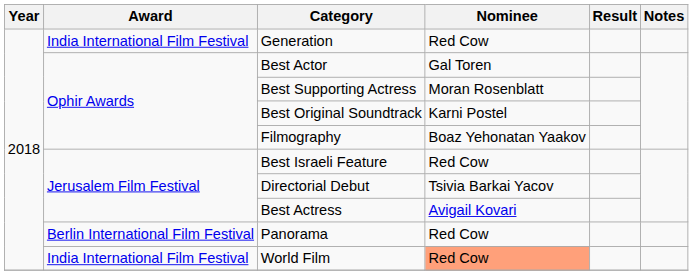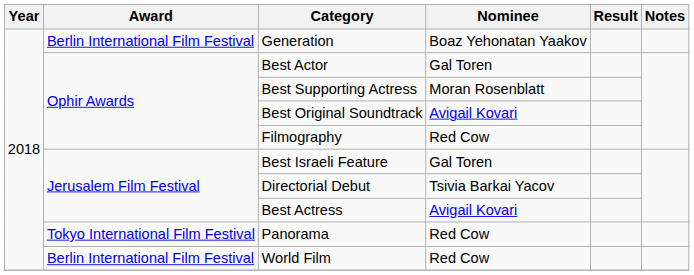 <table class="wikitable sortable" style="line-height:1.2">
 <tr>
 <th>Year</th>
 <th>Award</th>
 <th>Category</th>
 <th>Nominee</th>
 <th>Result</th>
 <th>Notes</th>
 </tr>
 <tr>
 <td rowspan="10">2018</td>
-<td><a href='#'>India International Film Festival</a></td>
+<td rowspan="1"><a href='#'>Berlin International Film Festival</a></td>
 <td>Generation</td>
-<td>Red Cow</td>
+<td>Boaz Yehonatan Yaakov</td>
 <td></td>
 <td rowspan="1" align="center"></td>
 </tr>
 <tr>
 <td rowspan="4"><a href='#'>Ophir Awards</a></td>
 <td>Best Actor</td>
 <td>Gal Toren</td>
 <td></td>
 <td rowspan="4" align="center"></td>
 </tr>
 <tr>
 <td>Best Supporting Actress</td>
 <td>Moran Rosenblatt</td>
 <td></td>
 </tr>
 <tr>
 <td>Best Original Soundtrack</td>
-<td>Karni Postel</td>
+<td><a href='#'>Avigail Kovari</a></td>
 <td></td>
 </tr>
 <tr>
 <td>Filmography</td>
-<td>Boaz Yehonatan Yaakov</td>
+<td>Red Cow</td>
 <td></td>
 </tr>
 <tr>
 <td rowspan="3"><a href='#'>Jerusalem Film Festival</a></td>
 <td>Best Israeli Feature</td>
-<td>Red Cow</td>
+<td>Gal Toren</td>
 <td></td>
 <td rowspan="3" align="center"></td>
 </tr>
 <tr>
 <td>Directorial Debut</td>
 <td>Tsivia Barkai Yacov</td>
 <td></td>
 </tr>
 <tr>
 <td>Best Actress</td>
 <td><a href='#'>Avigail Kovari</a></td>
 <td></td>
 </tr>
 <tr>
-<td rowspan="1"><a href='#'>Berlin International Film Festival</a></td>
+<td><a href='#'>Tokyo International Film Festival</a></td>
 <td>Panorama</td>
 <td>Red Cow</td>
 <td></td>
 <td rowspan="1" align="center"></td>
 </tr>
 <tr>
-<td><a href='#'>India International Film Festival</a></td>
+<td rowspan="1"><a href='#'>Berlin International Film Festival</a></td>
 <td>World Film</td>
-<td style="background: lightsalmon;">Red Cow</td>
+<td>Red Cow</td>
 <td></td>
 <td rowspan="1" align="center"></td>
 </tr>
 <tr>
 </tr>
 </table>
